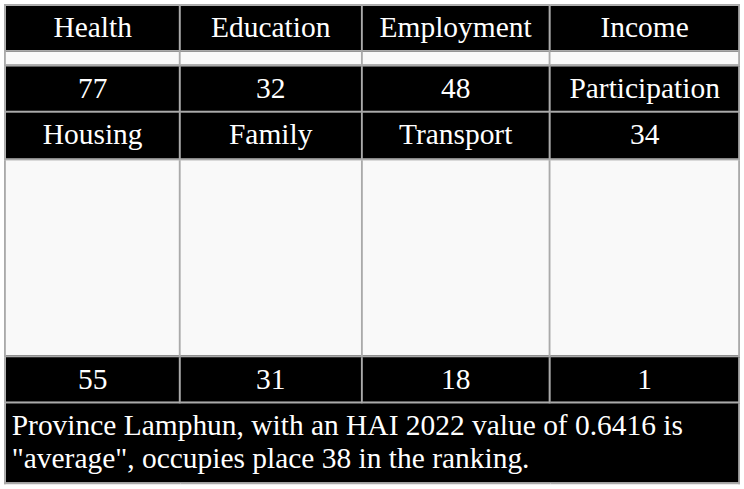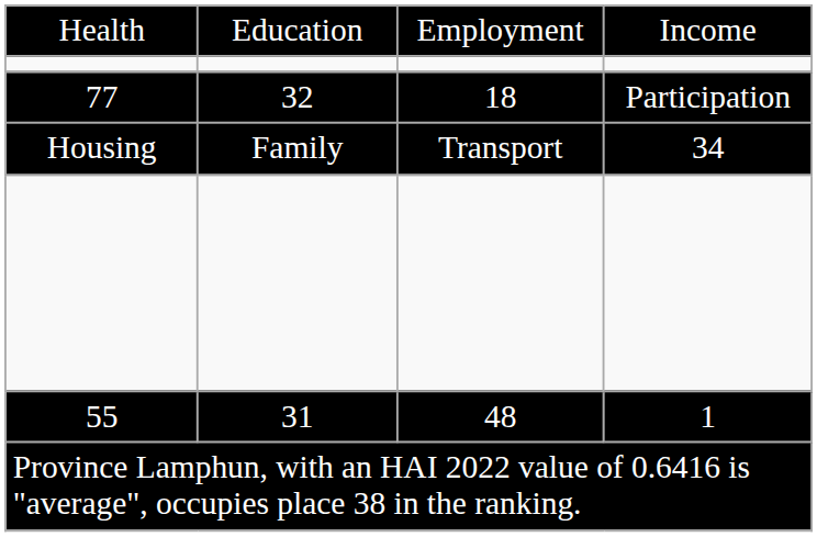 <table class="wikitable floatright" style="width:400px;">
 <tr>
 <td style="text-align:center; width:100px; background:black; color:white;">Health</td>
 <td style="text-align:center; width:100px; background:black; color:white;">Education</td>
 <td style="text-align:center; width:100px; background:black; color:white;">Employment</td>
 <td style="text-align:center; width:100px; background:black; color:white;">Income</td>
 </tr>
 <tr>
 <td></td>
 <td></td>
 <td></td>
 <td></td>
 </tr>
 <tr>
 <td style="text-align:center; background:black; color:white;">77</td>
 <td style="text-align:center; background:black; color:white;">32</td>
-<td style="text-align:center; background:black; color:white;">48</td>
+<td style="text-align:center; background:black; color:white;">18</td>
 <td style="text-align:center; background:black; color:white;">Participation</td>
 </tr>
 <tr>
 <td style="text-align:center; background:black; color:white;">Housing</td>
 <td style="text-align:center; background:black; color:white;">Family</td>
 <td style="text-align:center; background:black; color:white;">Transport</td>
 <td style="text-align:center; background:black; color:white;">34</td>
 </tr>
 <tr>
 <td style="height:100px;"></td>
 <td></td>
 <td></td>
 <td></td>
 </tr>
 <tr>
 <td style="text-align:center; background:black; color:white;">55</td>
 <td style="text-align:center; background:black; color:white;">31</td>
-<td style="text-align:center; background:black; color:white;">18</td>
+<td style="text-align:center; background:black; color:white;">48</td>
 <td style="text-align:center; background:black; color:white;">1</td>
 </tr>
 <tr>
 <td colspan="4"; style="background:black; color:white;">Province Lamphun, with an HAI 2022 value of 0.6416 is "average", occupies place 38 in the ranking.</td>
 </tr>
 </table>
